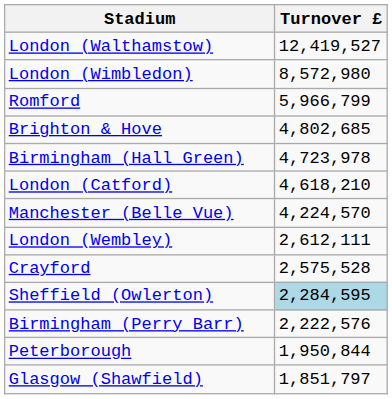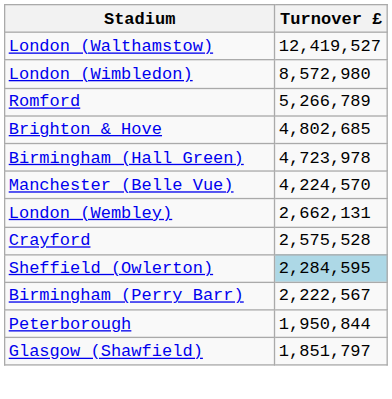 <table class="wikitable">
 <tr>
 <th width=200>Stadium</th>
 <th width=80>Turnover £</th>
 </tr>
 <tr>
 <td><a href='#'>London (Walthamstow)</a></td>
 <td>12,419,527</td>
 </tr>
 <tr>
 <td><a href='#'>London (Wimbledon)</a></td>
 <td>8,572,980</td>
 </tr>
 <tr>
 <td><a href='#'>Romford</a></td>
-<td>5,966,799</td>
+<td>5,266,789</td>
 </tr>
 <tr>
 <td><a href='#'>Brighton & Hove</a></td>
 <td>4,802,685</td>
 </tr>
 <tr>
 <td><a href='#'>Birmingham (Hall Green)</a></td>
 <td>4,723,978</td>
 </tr>
 <tr>
-<td><a href='#'>London (Catford)</a></td>
-<td>4,618,210</td>
-</tr>
-<tr>
 <td><a href='#'>Manchester (Belle Vue)</a></td>
 <td>4,224,570</td>
 </tr>
 <tr>
 <td><a href='#'>London (Wembley)</a></td>
-<td>2,612,111</td>
+<td>2,662,131</td>
 </tr>
 <tr>
 <td><a href='#'>Crayford</a></td>
 <td>2,575,528</td>
 </tr>
 <tr>
 <td><a href='#'>Sheffield (Owlerton)</a></td>
 <td style="background: lightblue;">2,284,595</td>
 </tr>
 <tr>
 <td><a href='#'>Birmingham (Perry Barr)</a></td>
-<td>2,222,576</td>
+<td>2,222,567</td>
 </tr>
 <tr>
 <td><a href='#'>Peterborough</a></td>
 <td>1,950,844</td>
 </tr>
 <tr>
 <td><a href='#'>Glasgow (Shawfield)</a></td>
 <td>1,851,797</td>
 </tr>
 </table>
